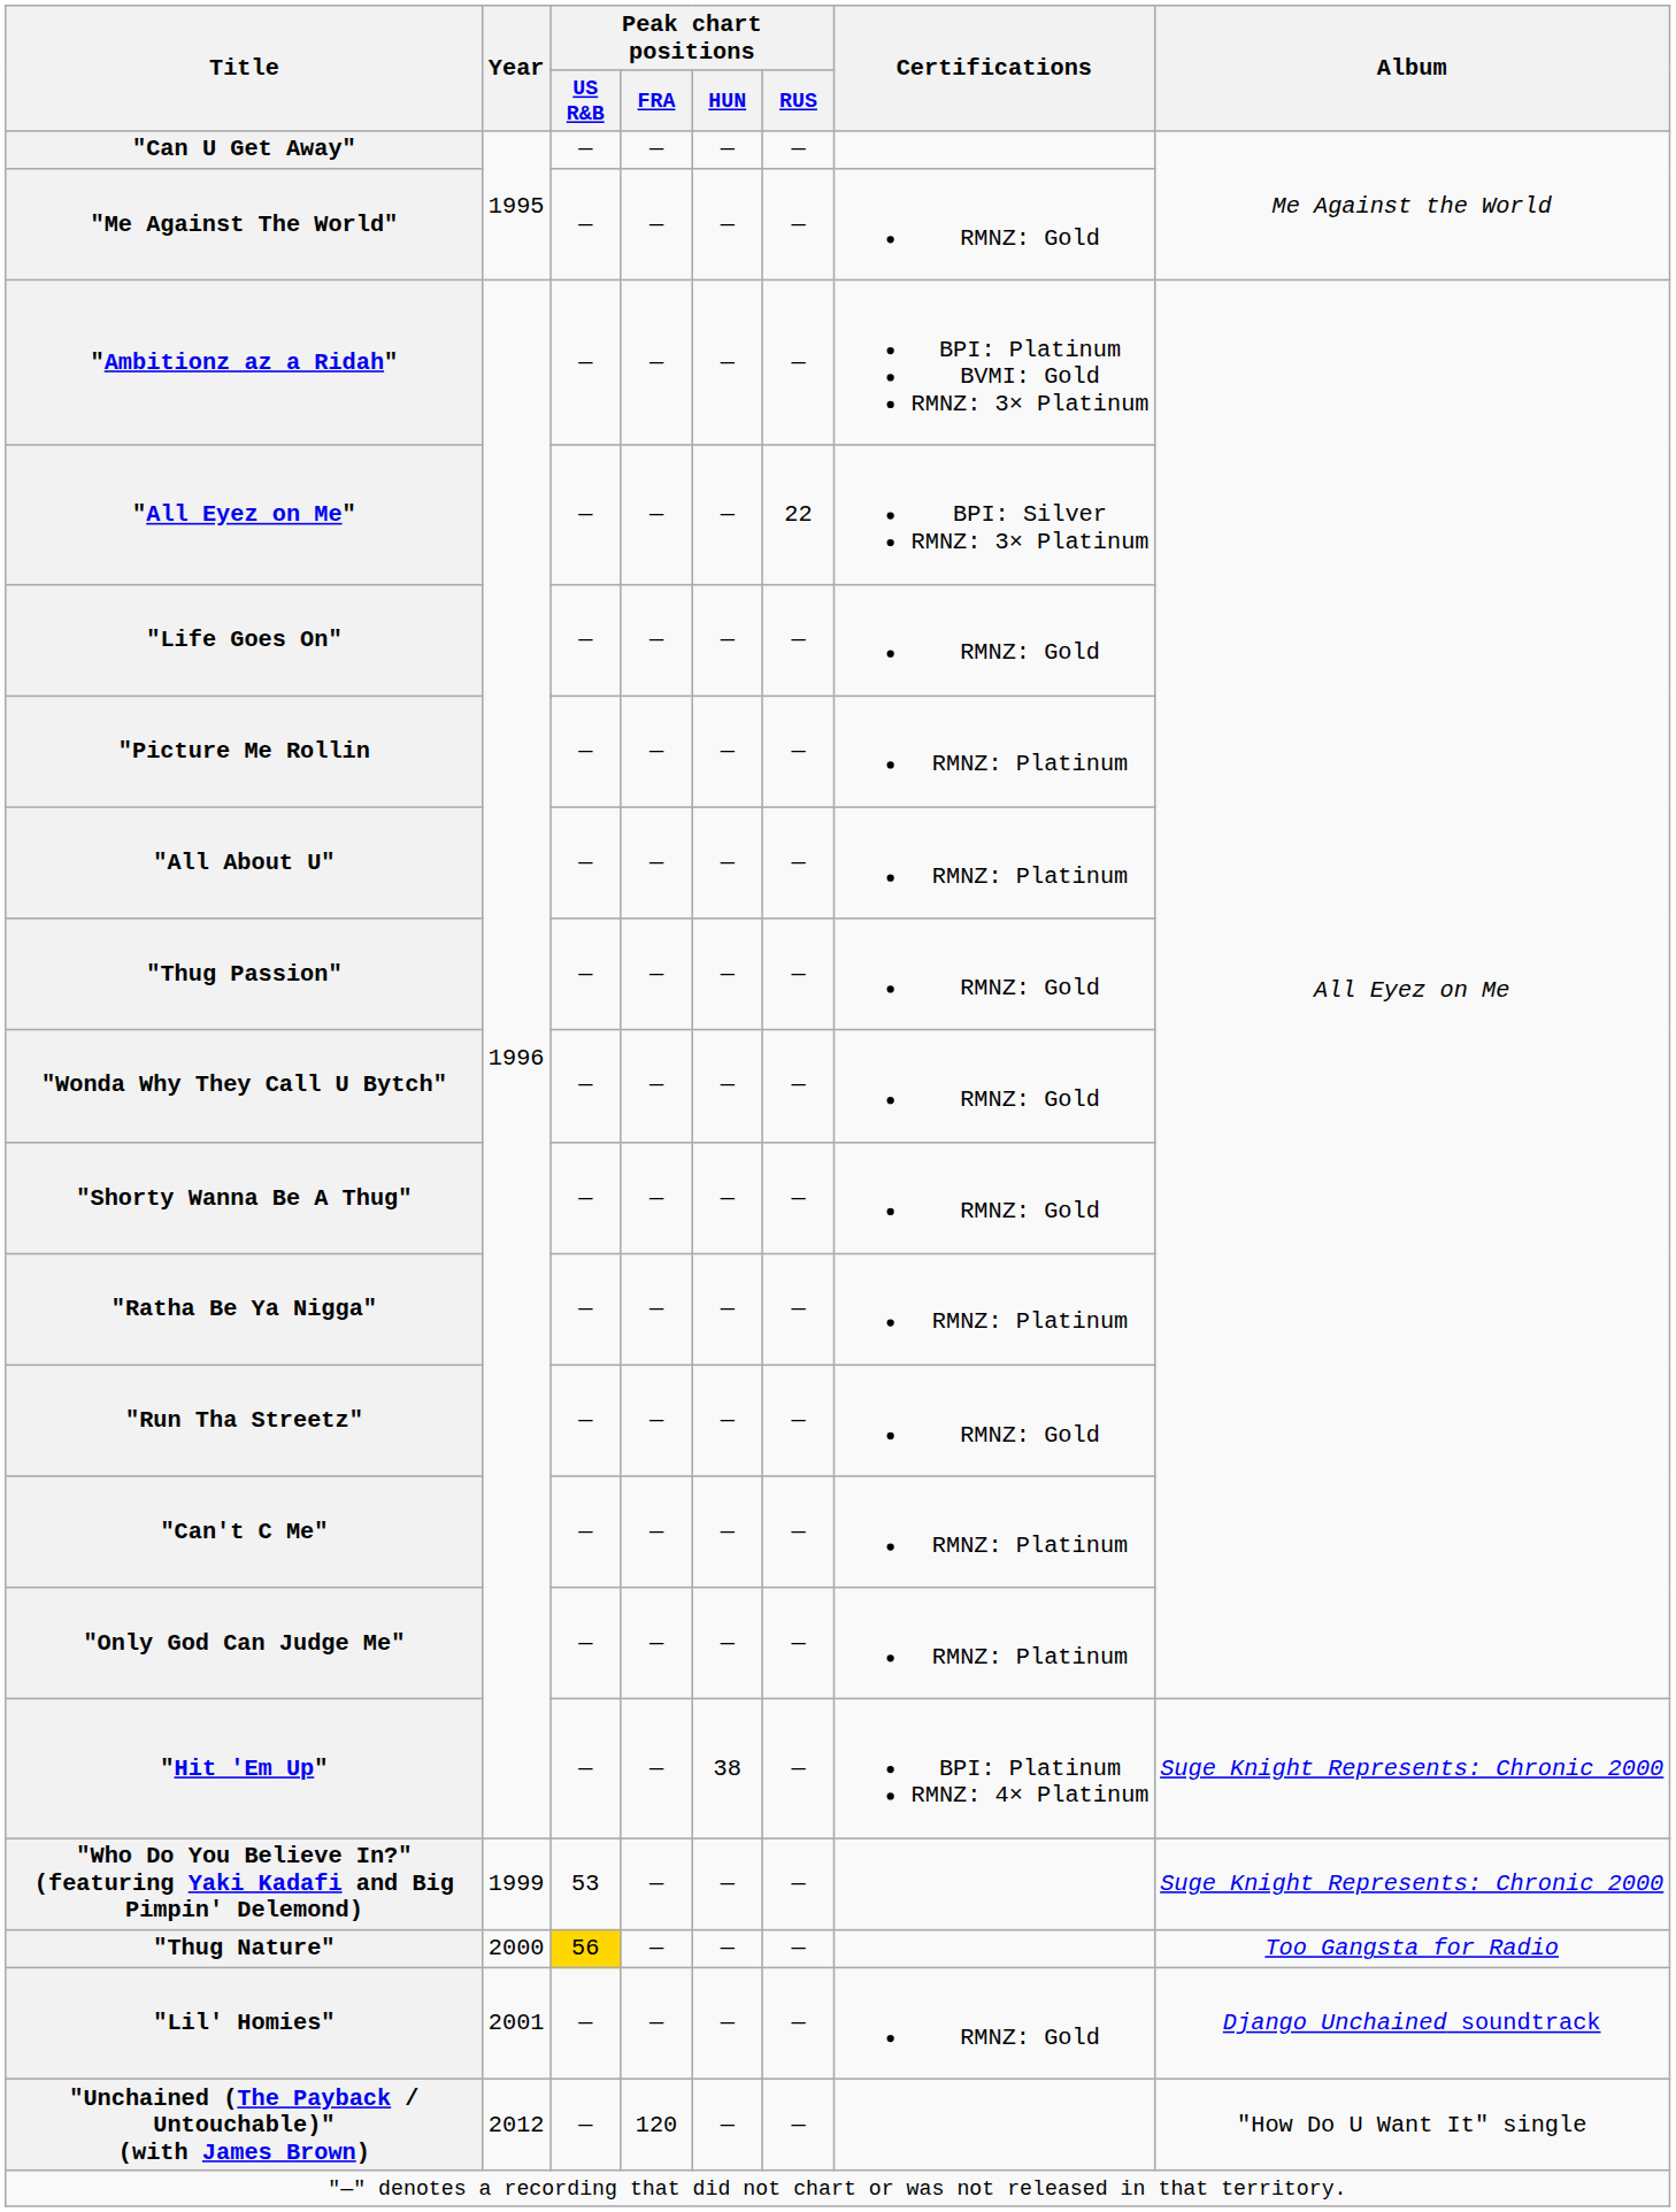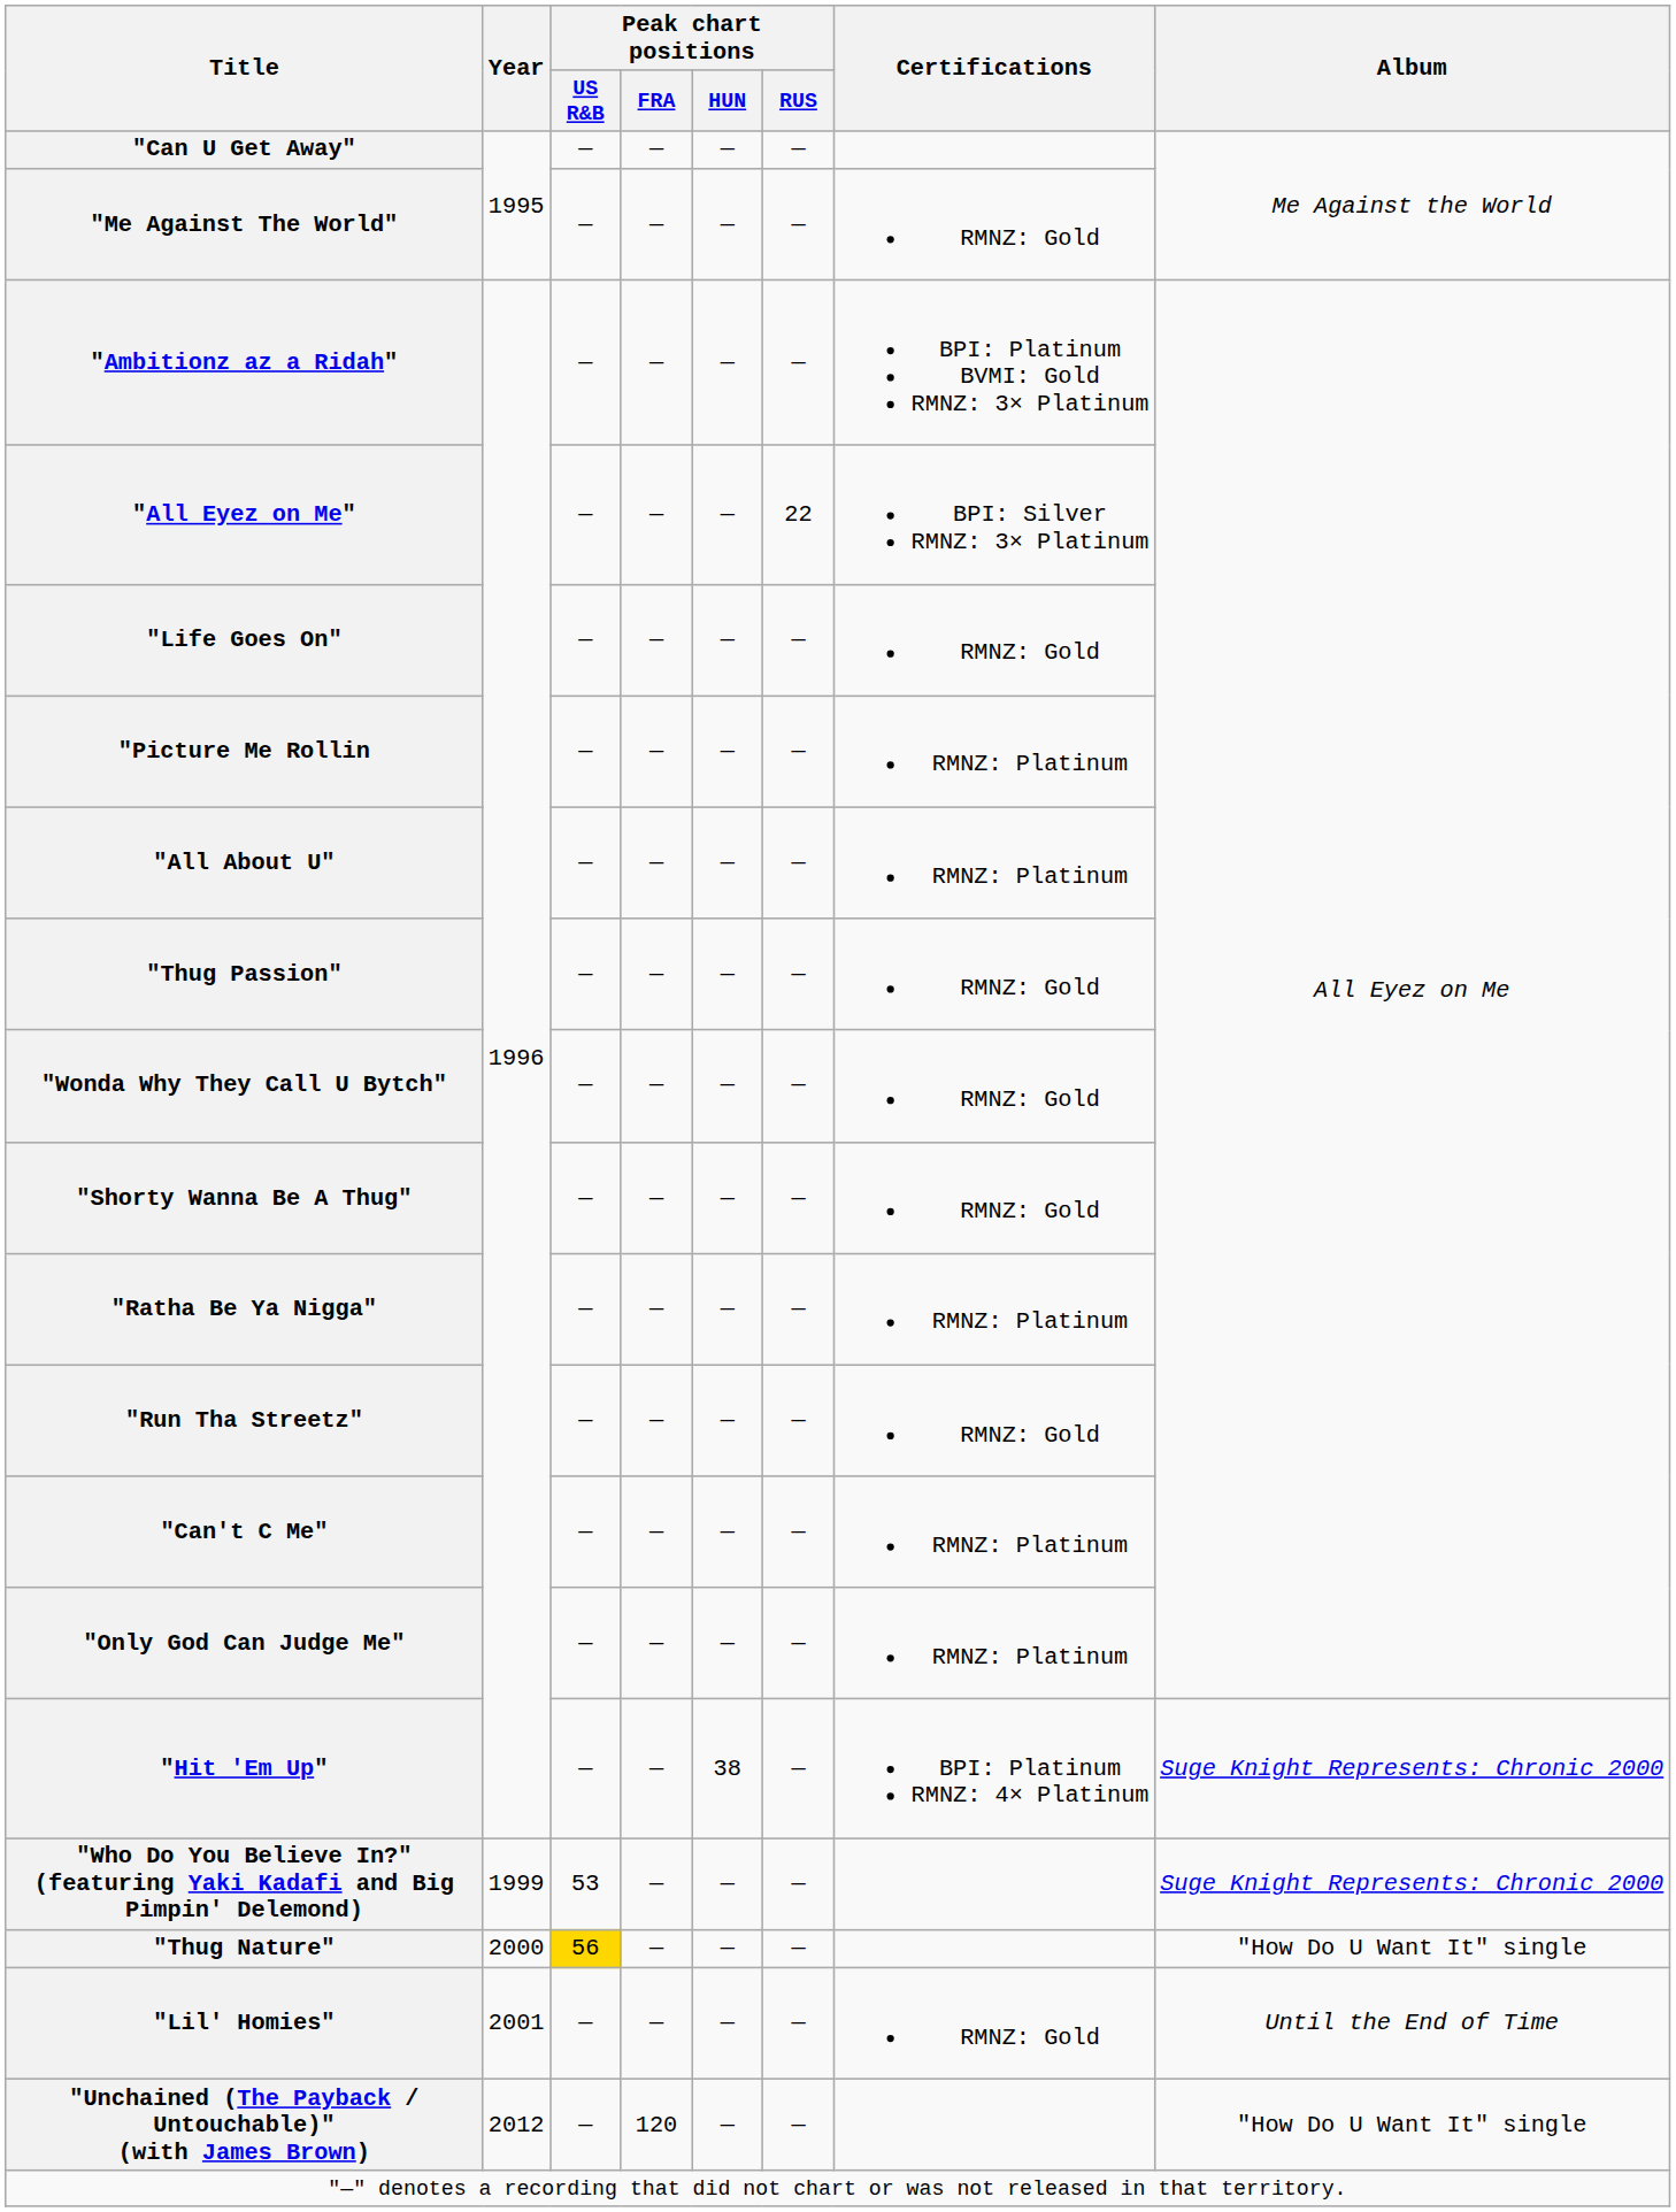 <table class="wikitable plainrowheaders" style="text-align:center;">
 <tr>
 <th scope="col" rowspan="2" style="width:20em;">Title</th>
 <th scope="col" rowspan="2">Year</th>
 <th scope="col" colspan="4">Peak chart positions</th>
 <th scope="col" rowspan="2">Certifications</th>
 <th scope="col" rowspan="2">Album</th>
 </tr>
 <tr>
 <th scope="col" style="width:2.9em;font-size:90%;"><a href='#'>US<br>R&B</a><br></th>
 <th scope="col" style="width:2.9em;font-size:90%;"><a href='#'>FRA</a><br></th>
 <th scope="col" style="width:2.9em;font-size:90%;"><a href='#'>HUN</a><br></th>
 <th scope="col" style="width:2.9em;font-size:90%;"><a href='#'>RUS</a><br></th>
 </tr>
 <tr>
 <th scope="row">"Can U Get Away"</th>
 <td rowspan=2>1995</td>
 <td>—</td>
 <td>—</td>
 <td>—</td>
 <td>—</td>
 <td></td>
 <td rowspan=2><em>Me Against the World</em></td>
 </tr>
 <tr>
 <th scope="row">"Me Against The World"<br></th>
 <td>—</td>
 <td>—</td>
 <td>—</td>
 <td>—</td>
 <td><br><ul><li>RMNZ: Gold</li></ul></td>
 </tr>
 <tr>
 <th scope="row">"<a href='#'>Ambitionz az a Ridah</a>"</th>
 <td rowspan="13">1996</td>
 <td>—</td>
 <td>—</td>
 <td>—</td>
 <td>—</td>
 <td><br><ul><li>BPI: Platinum</li><li>BVMI: Gold</li><li>RMNZ: 3× Platinum</li></ul></td>
 <td rowspan=12><em>All Eyez on Me</em></td>
 </tr>
 <tr>
 <th scope="row">"<a href='#'>All Eyez on Me</a>"<br></th>
 <td>—</td>
 <td>—</td>
 <td>—</td>
 <td>22</td>
 <td><br><ul><li>BPI: Silver</li><li>RMNZ: 3× Platinum</li></ul></td>
 </tr>
 <tr>
 <th scope="row">"Life Goes On"</th>
 <td>—</td>
 <td>—</td>
 <td>—</td>
 <td>—</td>
 <td><br><ul><li>RMNZ: Gold</li></ul></td>
 </tr>
 <tr>
 <th scope="row">"Picture Me Rollin<br></th>
 <td>—</td>
 <td>—</td>
 <td>—</td>
 <td>—</td>
 <td><br><ul><li>RMNZ: Platinum</li></ul></td>
 </tr>
 <tr>
 <th scope="row">"All About U"<br></th>
 <td>—</td>
 <td>—</td>
 <td>—</td>
 <td>—</td>
 <td><br><ul><li>RMNZ: Platinum</li></ul></td>
 </tr>
 <tr>
 <th scope="row">"Thug Passion"<br></th>
 <td>—</td>
 <td>—</td>
 <td>—</td>
 <td>—</td>
 <td><br><ul><li>RMNZ: Gold</li></ul></td>
 </tr>
 <tr>
 <th scope="row">"Wonda Why They Call U Bytch"</th>
 <td>—</td>
 <td>—</td>
 <td>—</td>
 <td>—</td>
 <td><br><ul><li>RMNZ: Gold</li></ul></td>
 </tr>
 <tr>
 <th scope="row">"Shorty Wanna Be A Thug"</th>
 <td>—</td>
 <td>—</td>
 <td>—</td>
 <td>—</td>
 <td><br><ul><li>RMNZ: Gold</li></ul></td>
 </tr>
 <tr>
 <th scope="row">"Ratha Be Ya Nigga"<br></th>
 <td>—</td>
 <td>—</td>
 <td>—</td>
 <td>—</td>
 <td><br><ul><li>RMNZ: Platinum</li></ul></td>
 </tr>
 <tr>
 <th scope="row">"Run Tha Streetz"<br></th>
 <td>—</td>
 <td>—</td>
 <td>—</td>
 <td>—</td>
 <td><br><ul><li>RMNZ: Gold</li></ul></td>
 </tr>
 <tr>
 <th scope="row">"Can't C Me"<br></th>
 <td>—</td>
 <td>—</td>
 <td>—</td>
 <td>—</td>
 <td><br><ul><li>RMNZ: Platinum</li></ul></td>
 </tr>
 <tr>
 <th scope="row">"Only God Can Judge Me"<br></th>
 <td>—</td>
 <td>—</td>
 <td>—</td>
 <td>—</td>
 <td><br><ul><li>RMNZ: Platinum</li></ul></td>
 </tr>
 <tr>
 <th scope="row">"<a href='#'>Hit 'Em Up</a>"</th>
 <td>—</td>
 <td>—</td>
 <td>38</td>
 <td>—</td>
 <td><br><ul><li>BPI: Platinum</li><li>RMNZ: 4× Platinum</li></ul></td>
 <td><em><a href='#'>Suge Knight Represents: Chronic 2000</a></em></td>
 </tr>
 <tr>
 <th scope="row">"Who Do You Believe In?"<br><span>(featuring <a href='#'>Yaki Kadafi</a> and Big Pimpin' Delemond)</span></th>
 <td>1999</td>
 <td>53</td>
 <td>—</td>
 <td>—</td>
 <td>—</td>
 <td></td>
 <td><em><a href='#'>Suge Knight Represents: Chronic 2000</a></em></td>
 </tr>
 <tr>
 <th scope="row">"Thug Nature"</th>
 <td>2000</td>
 <td style="background: gold;">56</td>
 <td>—</td>
 <td>—</td>
 <td>—</td>
 <td></td>
-<td><em><a href='#'>Too Gangsta for Radio</a></em></td>
+<td>"How Do U Want It" single</td>
 </tr>
 <tr>
 <th scope="row">"Lil' Homies"</th>
 <td>2001</td>
 <td>—</td>
 <td>—</td>
 <td>—</td>
 <td>—</td>
 <td><br><ul><li>RMNZ: Gold</li></ul></td>
-<td><a href='#'><em>Django Unchained</em> soundtrack</a></td>
+<td><em>Until the End of Time</em></td>
 </tr>
 <tr>
 <th scope="row">"Unchained (<a href='#'>The Payback</a> / Untouchable)"<br><span>(with <a href='#'>James Brown</a>)</span></th>
 <td>2012</td>
 <td>—</td>
 <td>120</td>
 <td>—</td>
 <td>—</td>
 <td></td>
 <td>"How Do U Want It" single</td>
 </tr>
 <tr>
 <td colspan="15" style="font-size:90%">"—" denotes a recording that did not chart or was not released in that territory.</td>
 </tr>
 </table>
